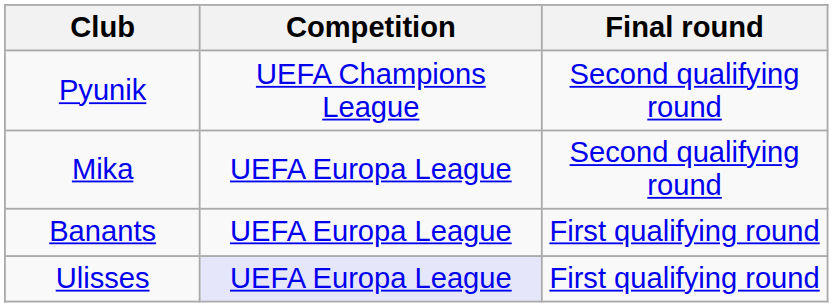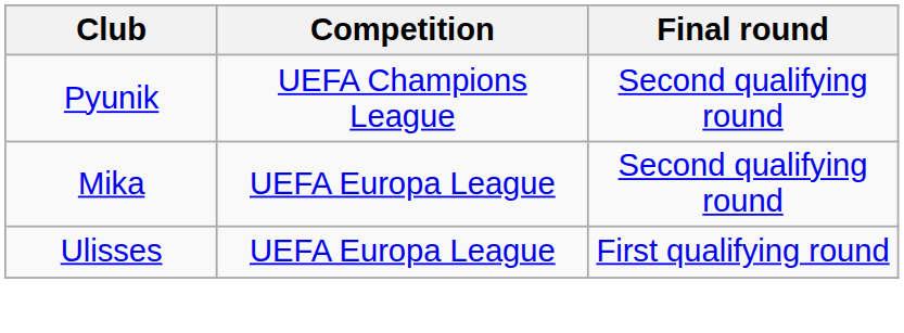 <table class="wikitable" style="text-align: center">
 <tr>
 <th width=100>Club</th>
 <th width=180>Competition</th>
 <th width=150>Final round</th>
 </tr>
 <tr>
 <td><a href='#'>Pyunik</a></td>
 <td><a href='#'>UEFA Champions League</a></td>
 <td><a href='#'>Second qualifying round</a></td>
 </tr>
 <tr>
 <td><a href='#'>Mika</a></td>
 <td><a href='#'>UEFA Europa League</a></td>
 <td><a href='#'>Second qualifying round</a></td>
 </tr>
 <tr>
-<td><a href='#'>Banants</a></td>
+<td><a href='#'>Ulisses</a></td>
 <td><a href='#'>UEFA Europa League</a></td>
 <td><a href='#'>First qualifying round</a></td>
 </tr>
-<tr>
-<td><a href='#'>Ulisses</a></td>
-<td style="background: lavender;"><a href='#'>UEFA Europa League</a></td>
-<td><a href='#'>First qualifying round</a></td>
-</tr>
 </table>
